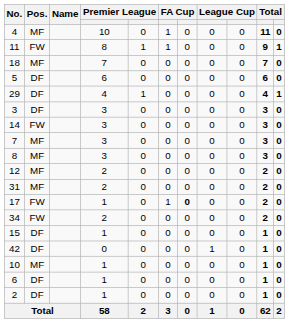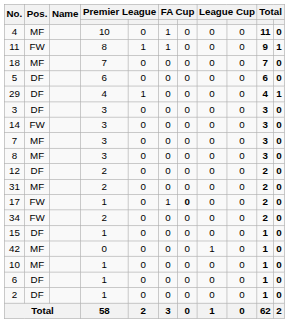 <table class="wikitable sortable" style="text-align: center;">
 <tr>
 <th rowspan="2">No.</th>
 <th rowspan="2">Pos.</th>
 <th rowspan="2">Name</th>
 <th colspan="2">Premier League</th>
 <th colspan="2">FA Cup</th>
 <th colspan="2">League Cup</th>
 <th colspan="2">Total</th>
 </tr>
 <tr>
 <th></th>
 <th></th>
 <th></th>
 <th></th>
 <th></th>
 <th></th>
 <th></th>
 <th></th>
 </tr>
 <tr>
 <td>4</td>
 <td>MF</td>
 <td></td>
 <td>10</td>
 <td>0</td>
 <td>1</td>
 <td>0</td>
 <td>0</td>
 <td>0</td>
 <td><strong>11</strong></td>
 <td><strong>0</strong></td>
 </tr>
 <tr>
 <td>11</td>
 <td>FW</td>
 <td></td>
 <td>8</td>
 <td>1</td>
 <td>1</td>
 <td>0</td>
 <td>0</td>
 <td>0</td>
 <td><strong>9</strong></td>
 <td><strong>1</strong></td>
 </tr>
 <tr>
 <td>18</td>
 <td>MF</td>
 <td></td>
 <td>7</td>
 <td>0</td>
 <td>0</td>
 <td>0</td>
 <td>0</td>
 <td>0</td>
 <td><strong>7</strong></td>
 <td><strong>0</strong></td>
 </tr>
 <tr>
 <td>5</td>
 <td>DF</td>
 <td></td>
 <td>6</td>
 <td>0</td>
 <td>0</td>
 <td>0</td>
 <td>0</td>
 <td>0</td>
 <td><strong>6</strong></td>
 <td><strong>0</strong></td>
 </tr>
 <tr>
 <td>29</td>
 <td>DF</td>
 <td></td>
 <td>4</td>
 <td>1</td>
 <td>0</td>
 <td>0</td>
 <td>0</td>
 <td>0</td>
 <td><strong>4</strong></td>
 <td><strong>1</strong></td>
 </tr>
 <tr>
 <td>3</td>
 <td>DF</td>
 <td></td>
 <td>3</td>
 <td>0</td>
 <td>0</td>
 <td>0</td>
 <td>0</td>
 <td>0</td>
 <td><strong>3</strong></td>
 <td><strong>0</strong></td>
 </tr>
 <tr>
 <td>14</td>
 <td>FW</td>
 <td></td>
 <td>3</td>
 <td>0</td>
 <td>0</td>
 <td>0</td>
 <td>0</td>
 <td>0</td>
 <td><strong>3</strong></td>
 <td><strong>0</strong></td>
 </tr>
 <tr>
 <td>7</td>
 <td>MF</td>
 <td></td>
 <td>3</td>
 <td>0</td>
 <td>0</td>
 <td>0</td>
 <td>0</td>
 <td>0</td>
 <td><strong>3</strong></td>
 <td><strong>0</strong></td>
 </tr>
 <tr>
 <td>8</td>
 <td>MF</td>
 <td></td>
 <td>3</td>
 <td>0</td>
 <td>0</td>
 <td>0</td>
 <td>0</td>
 <td>0</td>
 <td><strong>3</strong></td>
 <td><strong>0</strong></td>
 </tr>
 <tr>
 <td>12</td>
-<td>MF</td>
+<td>DF</td>
 <td></td>
 <td>2</td>
 <td>0</td>
 <td>0</td>
 <td>0</td>
 <td>0</td>
 <td>0</td>
 <td><strong>2</strong></td>
 <td><strong>0</strong></td>
 </tr>
 <tr>
 <td>31</td>
 <td>MF</td>
 <td></td>
 <td>2</td>
 <td>0</td>
 <td>0</td>
 <td>0</td>
 <td>0</td>
 <td>0</td>
 <td><strong>2</strong></td>
 <td><strong>0</strong></td>
 </tr>
 <tr>
 <td>17</td>
 <td>FW</td>
 <td></td>
 <td>1</td>
 <td>0</td>
 <td>1</td>
 <td><strong>0</strong></td>
 <td>0</td>
 <td>0</td>
 <td><strong>2</strong></td>
 <td><strong>0</strong></td>
 </tr>
 <tr>
 <td>34</td>
 <td>FW</td>
 <td></td>
 <td>2</td>
 <td>0</td>
 <td>0</td>
 <td>0</td>
 <td>0</td>
 <td>0</td>
 <td><strong>2</strong></td>
 <td><strong>0</strong></td>
 </tr>
 <tr>
 <td>15</td>
 <td>DF</td>
 <td></td>
 <td>1</td>
 <td>0</td>
 <td>0</td>
 <td>0</td>
 <td>0</td>
 <td>0</td>
 <td><strong>1</strong></td>
 <td><strong>0</strong></td>
 </tr>
 <tr>
 <td>42</td>
-<td>DF</td>
+<td>MF</td>
 <td></td>
 <td>0</td>
 <td>0</td>
 <td>0</td>
 <td>0</td>
 <td>1</td>
 <td>0</td>
 <td><strong>1</strong></td>
 <td><strong>0</strong></td>
 </tr>
 <tr>
 <td>10</td>
 <td>MF</td>
 <td></td>
 <td>1</td>
 <td>0</td>
 <td>0</td>
 <td>0</td>
 <td>0</td>
 <td>0</td>
 <td><strong>1</strong></td>
 <td><strong>0</strong></td>
 </tr>
 <tr>
 <td>6</td>
 <td>DF</td>
 <td></td>
 <td>1</td>
 <td>0</td>
 <td>0</td>
 <td>0</td>
 <td>0</td>
 <td>0</td>
 <td><strong>1</strong></td>
 <td><strong>0</strong></td>
 </tr>
 <tr>
 <td>2</td>
 <td>DF</td>
 <td></td>
 <td>1</td>
 <td>0</td>
 <td>0</td>
 <td>0</td>
 <td>0</td>
 <td>0</td>
 <td><strong>1</strong></td>
 <td><strong>0</strong></td>
 </tr>
 <tr>
 <th colspan=3>Total</th>
 <th>58</th>
 <th>2</th>
 <th>3</th>
 <th>0</th>
 <th>1</th>
 <th>0</th>
 <th>62</th>
 <th>2</th>
 </tr>
 </table>
